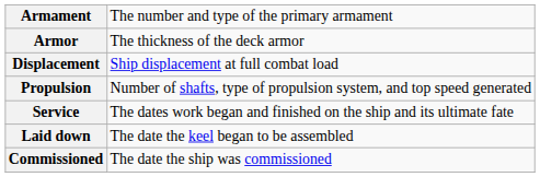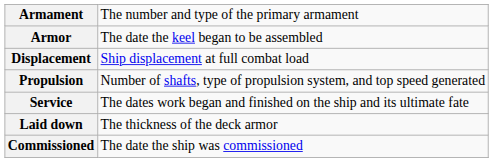 <table class="wikitable plainrowheaders" style="float: right; margin: 0 0 0 1em;">
 <tr>
 <th scope="row">Armament</th>
 <td>The number and type of the primary armament</td>
 </tr>
 <tr>
 <th scope="row">Armor</th>
-<td>The thickness of the deck armor</td>
+<td>The date the <a href='#'>keel</a> began to be assembled</td>
 </tr>
 <tr>
 <th scope="row">Displacement</th>
 <td><a href='#'>Ship displacement</a> at full combat load</td>
 </tr>
 <tr>
 <th scope="row">Propulsion</th>
 <td>Number of <a href='#'>shafts</a>, type of propulsion system, and top speed generated</td>
 </tr>
 <tr>
 <th scope="row">Service</th>
 <td>The dates work began and finished on the ship and its ultimate fate</td>
 </tr>
 <tr>
 <th scope="row">Laid down</th>
-<td>The date the <a href='#'>keel</a> began to be assembled</td>
+<td>The thickness of the deck armor</td>
 </tr>
 <tr>
 <th scope="row">Commissioned</th>
 <td>The date the ship was <a href='#'>commissioned</a></td>
 </tr>
 </table>
